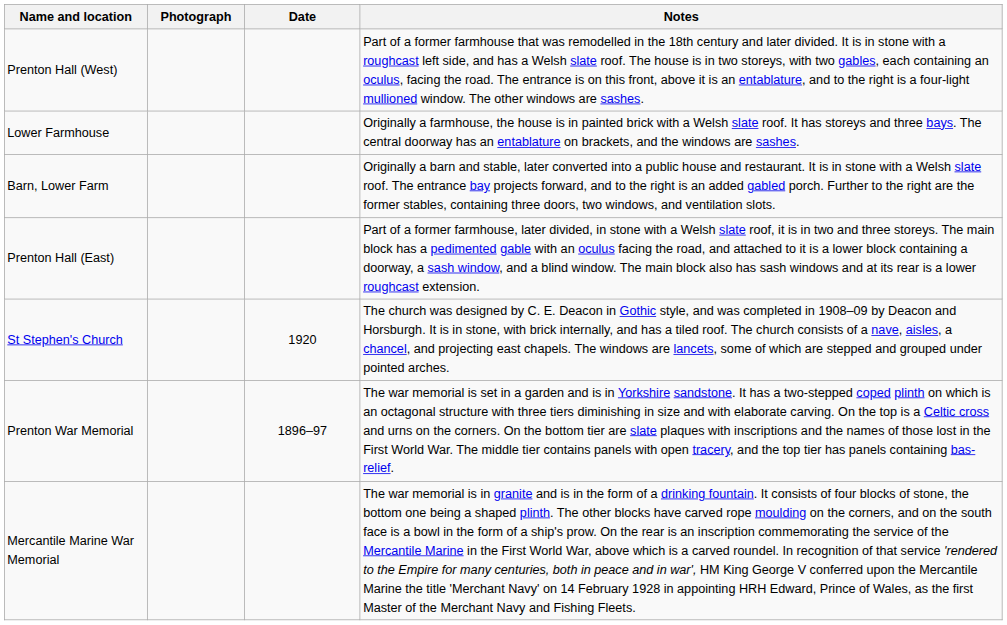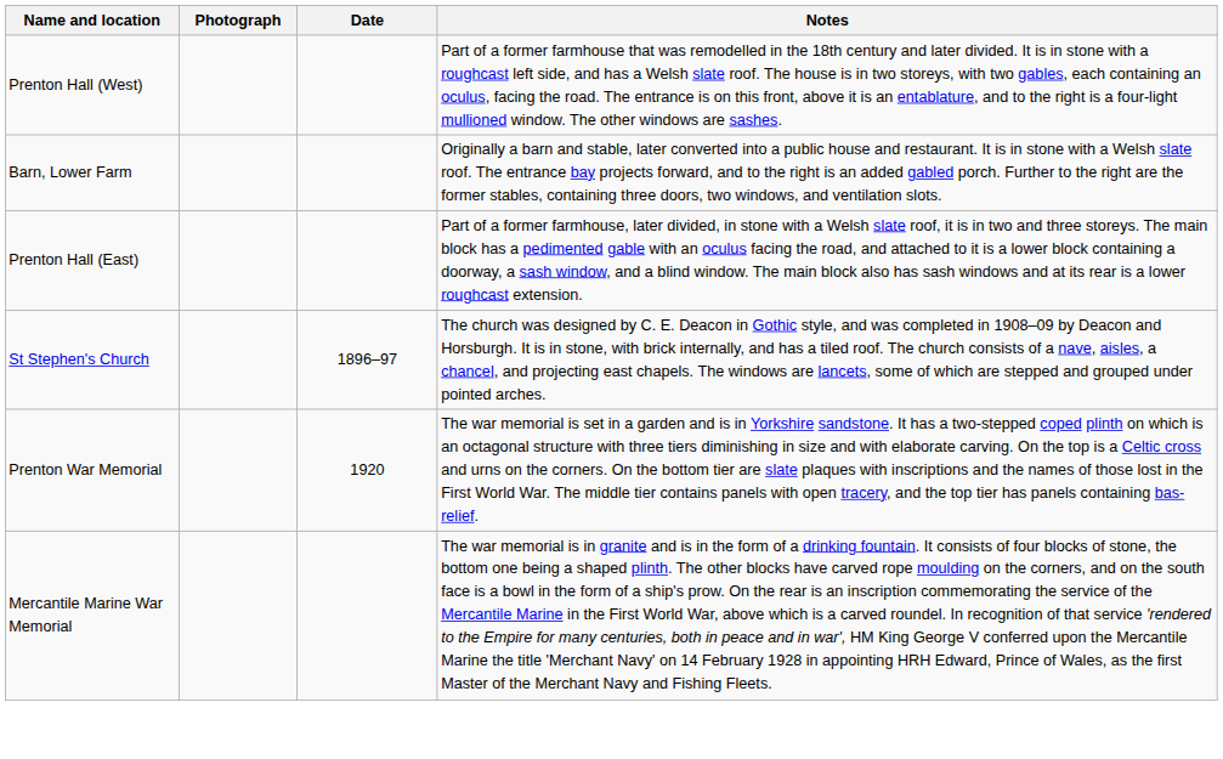 <table class="wikitable sortable plainrowheaders" style="width:100%;border:0px;text-align:left;line-height:150%;">
 <tr>
 <th scope="col"  style="width:150px">Name and location</th>
 <th scope="col"  style="width:100px" class="unsortable">Photograph</th>
 <th scope="col"  style="width:120px">Date</th>
 <th scope="col"  style="width:700px" class="unsortable">Notes</th>
 </tr>
 <tr>
 <td>Prenton Hall (West)<br><small></small></td>
 <td></td>
 <td align="center"></td>
 <td>Part of a former farmhouse that was remodelled in the 18th century and later divided.  It is in stone with a <a href='#'>roughcast</a> left side, and has a Welsh <a href='#'>slate</a> roof.  The house is in two storeys, with two <a href='#'>gables</a>, each containing an <a href='#'>oculus</a>, facing the road.  The entrance is on this front, above it is an <a href='#'>entablature</a>, and to the right is a four-light <a href='#'>mullioned</a> window.  The other windows are <a href='#'>sashes</a>.</td>
-</tr>
-<tr>
-<td>Lower Farmhouse<br><small></small></td>
-<td></td>
-<td align="center"></td>
-<td>Originally a farmhouse, the house is in painted brick with a Welsh <a href='#'>slate</a> roof.  It has  storeys and three <a href='#'>bays</a>.  The central doorway has an <a href='#'>entablature</a> on brackets, and the windows are <a href='#'>sashes</a>.</td>
 </tr>
 <tr>
 <td>Barn, Lower Farm<br><small></small></td>
 <td></td>
 <td align="center"></td>
 <td>Originally a barn and stable, later converted into a public house and restaurant.  It is in stone with a Welsh <a href='#'>slate</a> roof.  The entrance <a href='#'>bay</a> projects forward, and to the right is an added <a href='#'>gabled</a> porch.  Further to the right are the former stables, containing three doors, two windows, and ventilation slots.</td>
 </tr>
 <tr>
 <td>Prenton Hall (East)<br><small></small></td>
 <td></td>
 <td align="center"></td>
 <td>Part of a former farmhouse, later divided, in stone with a Welsh <a href='#'>slate</a> roof, it is in two and three storeys.  The main block has a <a href='#'>pedimented</a> <a href='#'>gable</a> with an <a href='#'>oculus</a> facing the road, and attached to it is a lower block containing a doorway, a <a href='#'>sash window</a>, and a blind window.  The main block also has sash windows and at its rear is a lower <a href='#'>roughcast</a> extension.</td>
 </tr>
 <tr>
 <td><a href='#'>St Stephen's Church</a><br><small></small></td>
 <td></td>
-<td align="center">1920</td>
+<td align="center">1896–97</td>
 <td>The church was designed by C. E. Deacon in <a href='#'>Gothic</a> style, and was completed in 1908–09 by Deacon and Horsburgh.  It is in stone, with brick internally, and has a tiled roof.  The church consists of a <a href='#'>nave</a>, <a href='#'>aisles</a>, a <a href='#'>chancel</a>, and projecting east chapels.  The windows are <a href='#'>lancets</a>, some of which are stepped and grouped under pointed arches.</td>
 </tr>
 <tr>
 <td>Prenton War Memorial<br><small></small></td>
 <td></td>
-<td align="center">1896–97</td>
+<td align="center">1920</td>
 <td>The war memorial is set in a garden and is in <a href='#'>Yorkshire</a> <a href='#'>sandstone</a>.  It has a two-stepped <a href='#'>coped</a> <a href='#'>plinth</a> on which is an octagonal structure with three tiers diminishing in size and with elaborate carving.  On the top is a <a href='#'>Celtic cross</a> and urns on the corners.  On the bottom tier are <a href='#'>slate</a> plaques with inscriptions and the names of those lost in the First World War.  The middle tier contains panels with open <a href='#'>tracery</a>, and the top tier has panels containing <a href='#'>bas-relief</a>.</td>
 </tr>
 <tr>
 <td>Mercantile Marine War Memorial<br><small></small></td>
 <td></td>
 <td align="center"></td>
 <td>The war memorial is in <a href='#'>granite</a> and is in the form of a <a href='#'>drinking fountain</a>.  It consists of four blocks of stone, the bottom one being a shaped <a href='#'>plinth</a>.  The other blocks have carved rope <a href='#'>moulding</a> on the corners, and on the south face is a bowl in the form of a ship's prow.  On the rear is an inscription commemorating the service of the <a href='#'>Mercantile Marine</a> in the First World War, above which is a carved roundel. In recognition of that service <em>'rendered to the Empire for many centuries, both in peace and in war',</em> HM King George V conferred upon the Mercantile Marine the title 'Merchant Navy' on 14 February 1928 in appointing HRH Edward, Prince of Wales, as the first Master of the Merchant Navy and Fishing Fleets.</td>
 </tr>
 <tr>
 </tr>
 </table>
